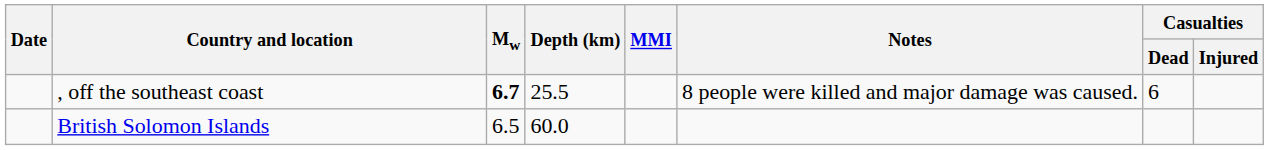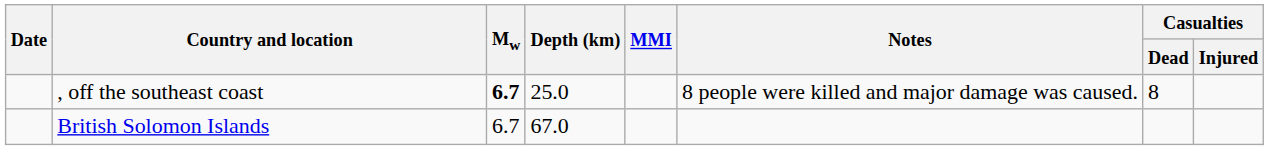 <table class="wikitable sortable sort-under" style="border:1px black; margin-left:1em;">
 <tr>
 <th rowspan="2"><small>Date</small></th>
 <th rowspan="2" style="width: 310px"><small>Country and location</small></th>
 <th rowspan="2"><small>M<sub>w</sub></small></th>
 <th rowspan="2"><small>Depth (km)</small></th>
 <th rowspan="2"><small><a href='#'>MMI</a></small></th>
 <th rowspan="2" class="unsortable"><small>Notes</small></th>
 <th colspan="2"><small>Casualties</small></th>
 </tr>
 <tr>
 <th><small>Dead</small></th>
 <th><small>Injured</small></th>
 </tr>
 <tr>
 <td></td>
 <td>, off the southeast coast</td>
 <td><strong>6.7</strong></td>
-<td>25.5</td>
+<td>25.0</td>
 <td></td>
 <td>8 people were killed and major damage was caused.</td>
-<td>6</td>
+<td>8</td>
 <td></td>
 </tr>
 <tr>
 <td></td>
 <td> <a href='#'>British Solomon Islands</a></td>
-<td>6.5</td>
-<td>60.0</td>
+<td>6.7</td>
+<td>67.0</td>
 <td></td>
 <td></td>
 <td></td>
 <td></td>
 </tr>
 </table>
